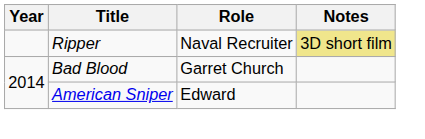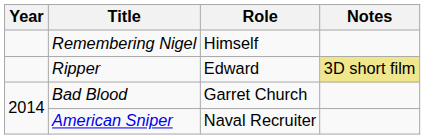 <table class="wikitable sortable plainrowheaders">
 <tr>
 <th scope="col">Year</th>
 <th scope="col">Title</th>
 <th scope="col">Role</th>
 <th scope="col" class="unsortable">Notes</th>
 </tr>
 <tr>
 <td></td>
+<td scope="row"><em>Remembering Nigel</em></td>
+<td>Himself</td>
+<td></td>
+</tr>
+<tr>
+<td></td>
 <td scope="row"><em>Ripper</em></td>
-<td>Naval Recruiter</td>
+<td>Edward</td>
 <td style="background: khaki;">3D short film</td>
 </tr>
 <tr>
 <td rowspan="2">2014</td>
 <td><em>Bad Blood</em></td>
 <td>Garret Church</td>
 <td></td>
 </tr>
 <tr>
 <td><em><a href='#'>American Sniper</a></em></td>
-<td>Edward</td>
+<td>Naval Recruiter</td>
 <td></td>
 </tr>
 </table>
